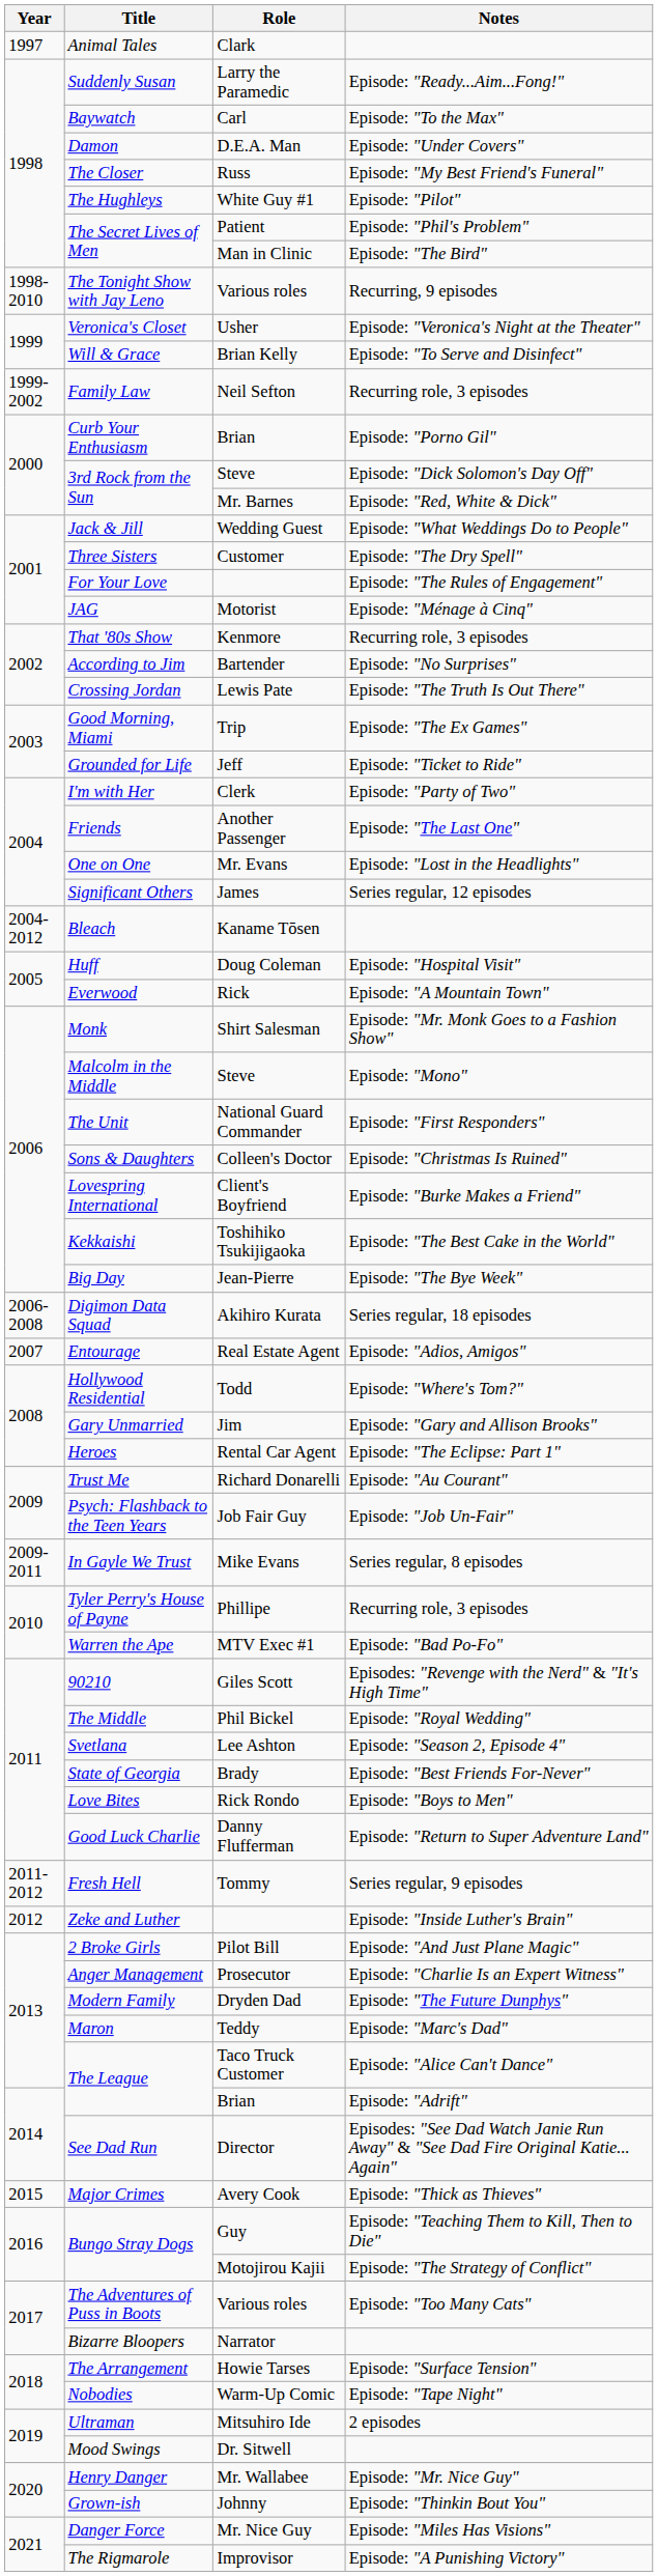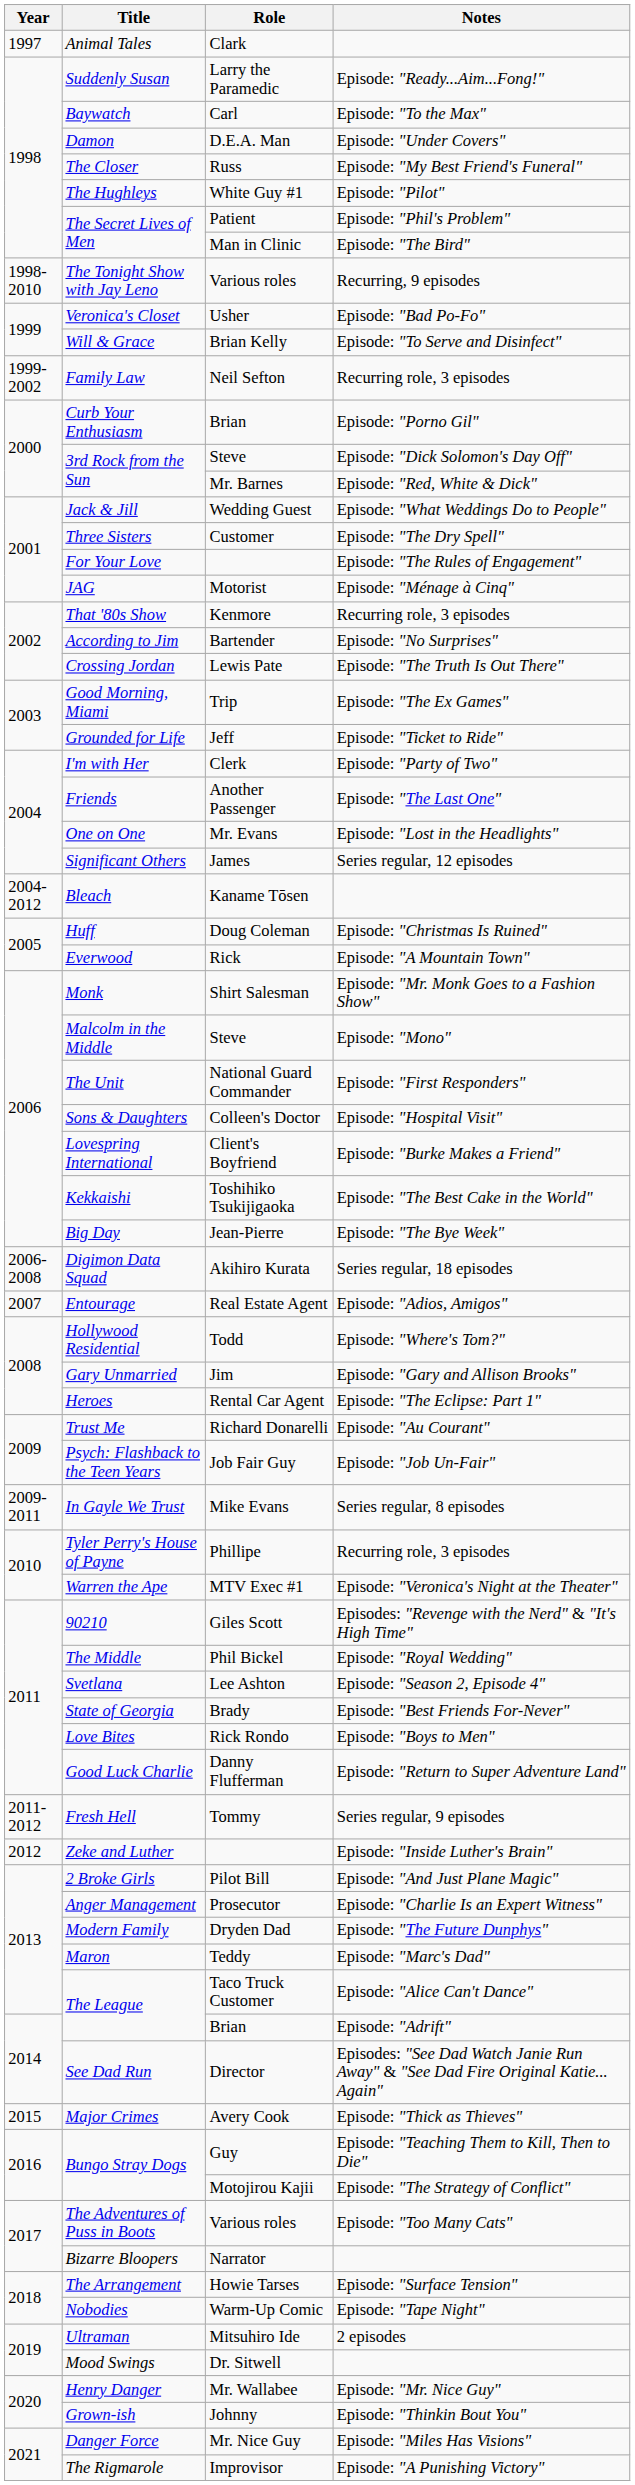 <table class="wikitable sortable">
 <tr>
 <th>Year</th>
 <th>Title</th>
 <th>Role</th>
 <th>Notes</th>
 </tr>
 <tr>
 <td>1997</td>
 <td><em>Animal Tales</em></td>
 <td>Clark</td>
 <td></td>
 </tr>
 <tr>
 <td rowspan="7">1998</td>
 <td><em><a href='#'>Suddenly Susan</a></em></td>
 <td>Larry the Paramedic</td>
 <td>Episode: <em>"Ready...Aim...Fong!"</em></td>
 </tr>
 <tr>
 <td><em><a href='#'>Baywatch</a></em></td>
 <td>Carl</td>
 <td>Episode: <em>"To the Max"</em></td>
 </tr>
 <tr>
 <td><em><a href='#'>Damon</a></em></td>
 <td>D.E.A. Man</td>
 <td>Episode: <em>"Under Covers"</em></td>
 </tr>
 <tr>
 <td><em><a href='#'>The Closer</a></em></td>
 <td>Russ</td>
 <td>Episode: <em>"My Best Friend's Funeral"</em></td>
 </tr>
 <tr>
 <td><em><a href='#'>The Hughleys</a></em></td>
 <td>White Guy #1</td>
 <td>Episode: <em>"Pilot"</em></td>
 </tr>
 <tr>
 <td rowspan="2"><em><a href='#'>The Secret Lives of Men</a></em></td>
 <td>Patient</td>
 <td>Episode: <em>"Phil's Problem"</em></td>
 </tr>
 <tr>
 <td>Man in Clinic</td>
 <td>Episode: <em>"The Bird"</em></td>
 </tr>
 <tr>
 <td>1998-2010</td>
 <td><em><a href='#'>The Tonight Show with Jay Leno</a></em></td>
 <td>Various roles</td>
 <td>Recurring, 9 episodes</td>
 </tr>
 <tr>
 <td rowspan="2">1999</td>
 <td><em><a href='#'>Veronica's Closet</a></em></td>
 <td>Usher</td>
-<td>Episode: <em>"Veronica's Night at the Theater"</em></td>
+<td>Episode: <em>"Bad Po-Fo"</em></td>
 </tr>
 <tr>
 <td><em><a href='#'>Will & Grace</a></em></td>
 <td>Brian Kelly</td>
 <td>Episode: <em>"To Serve and Disinfect"</em></td>
 </tr>
 <tr>
 <td>1999-2002</td>
 <td><em><a href='#'>Family Law</a></em></td>
 <td>Neil Sefton</td>
 <td>Recurring role, 3 episodes</td>
 </tr>
 <tr>
 <td rowspan="3">2000</td>
 <td><em><a href='#'>Curb Your Enthusiasm</a></em></td>
 <td>Brian</td>
 <td>Episode: <em>"Porno Gil"</em></td>
 </tr>
 <tr>
 <td rowspan="2"><em><a href='#'>3rd Rock from the Sun</a></em></td>
 <td>Steve</td>
 <td>Episode: <em>"Dick Solomon's Day Off"</em></td>
 </tr>
 <tr>
 <td>Mr. Barnes</td>
 <td>Episode: <em>"Red, White & Dick"</em></td>
 </tr>
 <tr>
 <td rowspan="4">2001</td>
 <td><em><a href='#'>Jack & Jill</a></em></td>
 <td>Wedding Guest</td>
 <td>Episode: <em>"What Weddings Do to People"</em></td>
 </tr>
 <tr>
 <td><em><a href='#'>Three Sisters</a></em></td>
 <td>Customer</td>
 <td>Episode: <em>"The Dry Spell"</em></td>
 </tr>
 <tr>
 <td><em><a href='#'>For Your Love</a></em></td>
 <td></td>
 <td>Episode: <em>"The Rules of Engagement"</em></td>
 </tr>
 <tr>
 <td><em><a href='#'>JAG</a></em></td>
 <td>Motorist</td>
 <td>Episode: <em>"Ménage à Cinq"</em></td>
 </tr>
 <tr>
 <td rowspan="3">2002</td>
 <td><em><a href='#'>That '80s Show</a></em></td>
 <td>Kenmore</td>
 <td>Recurring role, 3 episodes</td>
 </tr>
 <tr>
 <td><em><a href='#'>According to Jim</a></em></td>
 <td>Bartender</td>
 <td>Episode: <em>"No Surprises"</em></td>
 </tr>
 <tr>
 <td><em><a href='#'>Crossing Jordan</a></em></td>
 <td>Lewis Pate</td>
 <td>Episode: <em>"The Truth Is Out There"</em></td>
 </tr>
 <tr>
 <td rowspan="2">2003</td>
 <td><em><a href='#'>Good Morning, Miami</a></em></td>
 <td>Trip</td>
 <td>Episode: <em>"The Ex Games"</em></td>
 </tr>
 <tr>
 <td><em><a href='#'>Grounded for Life</a></em></td>
 <td>Jeff</td>
 <td>Episode: <em>"Ticket to Ride"</em></td>
 </tr>
 <tr>
 <td rowspan="4">2004</td>
 <td><em><a href='#'>I'm with Her</a></em></td>
 <td>Clerk</td>
 <td>Episode: <em>"Party of Two"</em></td>
 </tr>
 <tr>
 <td><em><a href='#'>Friends</a></em></td>
 <td>Another Passenger</td>
 <td>Episode: <em>"<a href='#'>The Last One</a>"</em></td>
 </tr>
 <tr>
 <td><em><a href='#'>One on One</a></em></td>
 <td>Mr. Evans</td>
 <td>Episode: <em>"Lost in the Headlights"</em></td>
 </tr>
 <tr>
 <td><em><a href='#'>Significant Others</a></em></td>
 <td>James</td>
 <td>Series regular, 12 episodes</td>
 </tr>
 <tr>
 <td>2004-2012</td>
 <td><em><a href='#'>Bleach</a></em></td>
 <td>Kaname Tōsen</td>
 <td></td>
 </tr>
 <tr>
 <td rowspan="2">2005</td>
 <td><em><a href='#'>Huff</a></em></td>
 <td>Doug Coleman</td>
-<td>Episode: <em>"Hospital Visit"</em></td>
+<td>Episode: <em>"Christmas Is Ruined"</em></td>
 </tr>
 <tr>
 <td><em><a href='#'>Everwood</a></em></td>
 <td>Rick</td>
 <td>Episode: <em>"A Mountain Town"</em></td>
 </tr>
 <tr>
 <td rowspan="7">2006</td>
 <td><em><a href='#'>Monk</a></em></td>
 <td>Shirt Salesman</td>
 <td>Episode: <em>"Mr. Monk Goes to a Fashion Show"</em></td>
 </tr>
 <tr>
 <td><em><a href='#'>Malcolm in the Middle</a></em></td>
 <td>Steve</td>
 <td>Episode: <em>"Mono"</em></td>
 </tr>
 <tr>
 <td><em><a href='#'>The Unit</a></em></td>
 <td>National Guard Commander</td>
 <td>Episode: <em>"First Responders"</em></td>
 </tr>
 <tr>
 <td><em><a href='#'>Sons & Daughters</a></em></td>
 <td>Colleen's Doctor</td>
-<td>Episode: <em>"Christmas Is Ruined"</em></td>
+<td>Episode: <em>"Hospital Visit"</em></td>
 </tr>
 <tr>
 <td><em><a href='#'>Lovespring International</a></em></td>
 <td>Client's Boyfriend</td>
 <td>Episode: <em>"Burke Makes a Friend"</em></td>
 </tr>
 <tr>
 <td><em><a href='#'>Kekkaishi</a></em></td>
 <td>Toshihiko Tsukijigaoka</td>
 <td>Episode: <em>"The Best Cake in the World"</em></td>
 </tr>
 <tr>
 <td><em><a href='#'>Big Day</a></em></td>
 <td>Jean-Pierre</td>
 <td>Episode: <em>"The Bye Week"</em></td>
 </tr>
 <tr>
 <td>2006-2008</td>
 <td><em><a href='#'>Digimon Data Squad</a></em></td>
 <td>Akihiro Kurata</td>
 <td>Series regular, 18 episodes</td>
 </tr>
 <tr>
 <td>2007</td>
 <td><em><a href='#'>Entourage</a></em></td>
 <td>Real Estate Agent</td>
 <td>Episode: <em>"Adios, Amigos"</em></td>
 </tr>
 <tr>
 <td rowspan="3">2008</td>
 <td><em><a href='#'>Hollywood Residential</a></em></td>
 <td>Todd</td>
 <td>Episode: <em>"Where's Tom?"</em></td>
 </tr>
 <tr>
 <td><em><a href='#'>Gary Unmarried</a></em></td>
 <td>Jim</td>
 <td>Episode: <em>"Gary and Allison Brooks"</em></td>
 </tr>
 <tr>
 <td><em><a href='#'>Heroes</a></em></td>
 <td>Rental Car Agent</td>
 <td>Episode: <em>"The Eclipse: Part 1"</em></td>
 </tr>
 <tr>
 <td rowspan="2">2009</td>
 <td><em><a href='#'>Trust Me</a></em></td>
 <td>Richard Donarelli</td>
 <td>Episode: <em>"Au Courant"</em></td>
 </tr>
 <tr>
 <td><em><a href='#'>Psych: Flashback to the Teen Years</a></em></td>
 <td>Job Fair Guy</td>
 <td>Episode: <em>"Job Un-Fair"</em></td>
 </tr>
 <tr>
 <td>2009-2011</td>
 <td><em><a href='#'>In Gayle We Trust</a></em></td>
 <td>Mike Evans</td>
 <td>Series regular, 8 episodes</td>
 </tr>
 <tr>
 <td rowspan="2">2010</td>
 <td><em><a href='#'>Tyler Perry's House of Payne</a></em></td>
 <td>Phillipe</td>
 <td>Recurring role, 3 episodes</td>
 </tr>
 <tr>
 <td><em><a href='#'>Warren the Ape</a></em></td>
 <td>MTV Exec #1</td>
-<td>Episode: <em>"Bad Po-Fo"</em></td>
+<td>Episode: <em>"Veronica's Night at the Theater"</em></td>
 </tr>
 <tr>
 <td rowspan="6">2011</td>
 <td><em><a href='#'>90210</a></em></td>
 <td>Giles Scott</td>
 <td>Episodes: <em>"Revenge with the Nerd"</em> & <em>"It's High Time"</em></td>
 </tr>
 <tr>
 <td><em><a href='#'>The Middle</a></em></td>
 <td>Phil Bickel</td>
 <td>Episode: <em>"Royal Wedding"</em></td>
 </tr>
 <tr>
 <td><em><a href='#'>Svetlana</a></em></td>
 <td>Lee Ashton</td>
 <td>Episode: <em>"Season 2, Episode 4"</em></td>
 </tr>
 <tr>
 <td><em><a href='#'>State of Georgia</a></em></td>
 <td>Brady</td>
 <td>Episode: <em>"Best Friends For-Never"</em></td>
 </tr>
 <tr>
 <td><em><a href='#'>Love Bites</a></em></td>
 <td>Rick Rondo</td>
 <td>Episode: <em>"Boys to Men"</em></td>
 </tr>
 <tr>
 <td><em><a href='#'>Good Luck Charlie</a></em></td>
 <td>Danny Flufferman</td>
 <td>Episode: <em>"Return to Super Adventure Land"</em></td>
 </tr>
 <tr>
 <td>2011-2012</td>
 <td><em><a href='#'>Fresh Hell</a></em></td>
 <td>Tommy</td>
 <td>Series regular, 9 episodes</td>
 </tr>
 <tr>
 <td>2012</td>
 <td><em><a href='#'>Zeke and Luther</a></em></td>
 <td></td>
 <td>Episode: <em>"Inside Luther's Brain"</em></td>
 </tr>
 <tr>
 <td rowspan="5">2013</td>
 <td><em><a href='#'>2 Broke Girls</a></em></td>
 <td>Pilot Bill</td>
 <td>Episode: <em>"And Just Plane Magic"</em></td>
 </tr>
 <tr>
 <td><em><a href='#'>Anger Management</a></em></td>
 <td>Prosecutor</td>
 <td>Episode: <em>"Charlie Is an Expert Witness"</em></td>
 </tr>
 <tr>
 <td><em><a href='#'>Modern Family</a></em></td>
 <td>Dryden Dad</td>
 <td>Episode: <em>"<a href='#'>The Future Dunphys</a>"</em></td>
 </tr>
 <tr>
 <td><em><a href='#'>Maron</a></em></td>
 <td>Teddy</td>
 <td>Episode: <em>"Marc's Dad"</em></td>
 </tr>
 <tr>
 <td rowspan="2"><em><a href='#'>The League</a></em></td>
 <td>Taco Truck Customer</td>
 <td>Episode: <em>"Alice Can't Dance"</em></td>
 </tr>
 <tr>
 <td rowspan="2">2014</td>
 <td>Brian</td>
 <td>Episode: <em>"Adrift"</em></td>
 </tr>
 <tr>
 <td><em><a href='#'>See Dad Run</a></em></td>
 <td>Director</td>
 <td>Episodes: <em>"See Dad Watch Janie Run Away"</em> & <em>"See Dad Fire Original Katie... Again"</em></td>
 </tr>
 <tr>
 <td>2015</td>
 <td><em><a href='#'>Major Crimes</a></em></td>
 <td>Avery Cook</td>
 <td>Episode: <em>"Thick as Thieves"</em></td>
 </tr>
 <tr>
 <td rowspan="2">2016</td>
 <td rowspan="2"><em><a href='#'>Bungo Stray Dogs</a></em></td>
 <td>Guy</td>
 <td>Episode: <em>"Teaching Them to Kill, Then to Die"</em></td>
 </tr>
 <tr>
 <td>Motojirou Kajii</td>
 <td>Episode: <em>"The Strategy of Conflict"</em></td>
 </tr>
 <tr>
 <td rowspan="2">2017</td>
 <td><em><a href='#'>The Adventures of Puss in Boots</a></em></td>
 <td>Various roles</td>
 <td>Episode: <em>"Too Many Cats"</em></td>
 </tr>
 <tr>
 <td><em>Bizarre Bloopers</em></td>
 <td>Narrator</td>
 <td></td>
 </tr>
 <tr>
 <td rowspan="2">2018</td>
 <td><em><a href='#'>The Arrangement</a></em></td>
 <td>Howie Tarses</td>
 <td>Episode: <em>"Surface Tension"</em></td>
 </tr>
 <tr>
 <td><em><a href='#'>Nobodies</a></em></td>
 <td>Warm-Up Comic</td>
 <td>Episode: <em>"Tape Night"</em></td>
 </tr>
 <tr>
 <td rowspan="2">2019</td>
 <td><em><a href='#'>Ultraman</a></em></td>
 <td>Mitsuhiro Ide</td>
 <td>2 episodes</td>
 </tr>
 <tr>
 <td><em>Mood Swings</em></td>
 <td>Dr. Sitwell</td>
 <td></td>
 </tr>
 <tr>
 <td rowspan="2">2020</td>
 <td><em><a href='#'>Henry Danger</a></em></td>
 <td>Mr. Wallabee</td>
 <td>Episode: <em>"Mr. Nice Guy"</em></td>
 </tr>
 <tr>
 <td><em><a href='#'>Grown-ish</a></em></td>
 <td>Johnny</td>
 <td>Episode: <em>"Thinkin Bout You"</em></td>
 </tr>
 <tr>
 <td rowspan="2">2021</td>
 <td><em><a href='#'>Danger Force</a></em></td>
 <td>Mr. Nice Guy</td>
 <td>Episode: <em>"Miles Has Visions"</em></td>
 </tr>
 <tr>
 <td><em>The Rigmarole</em></td>
 <td>Improvisor</td>
 <td>Episode: <em>"A Punishing Victory"</em></td>
 </tr>
 <tr>
 </tr>
 </table>
